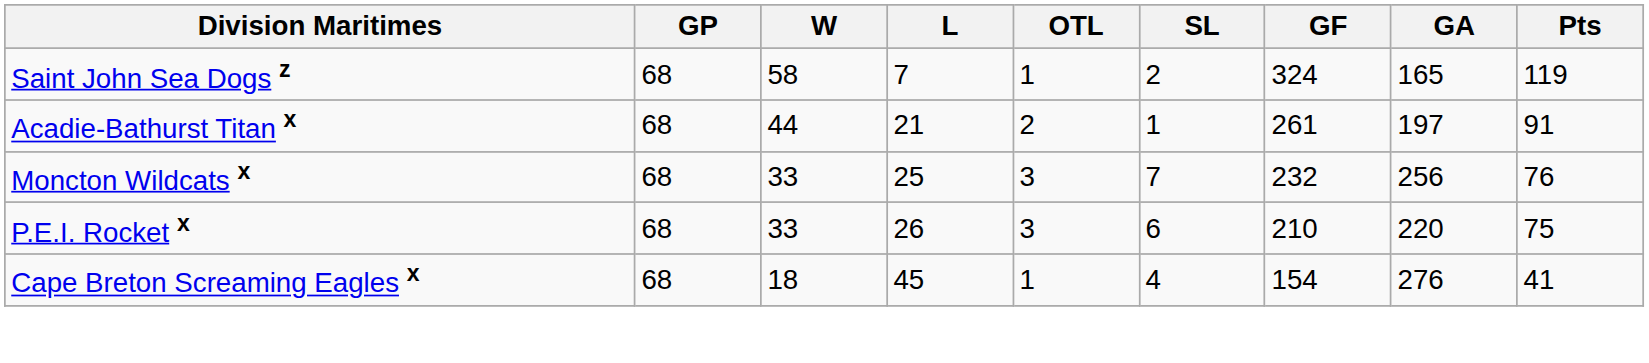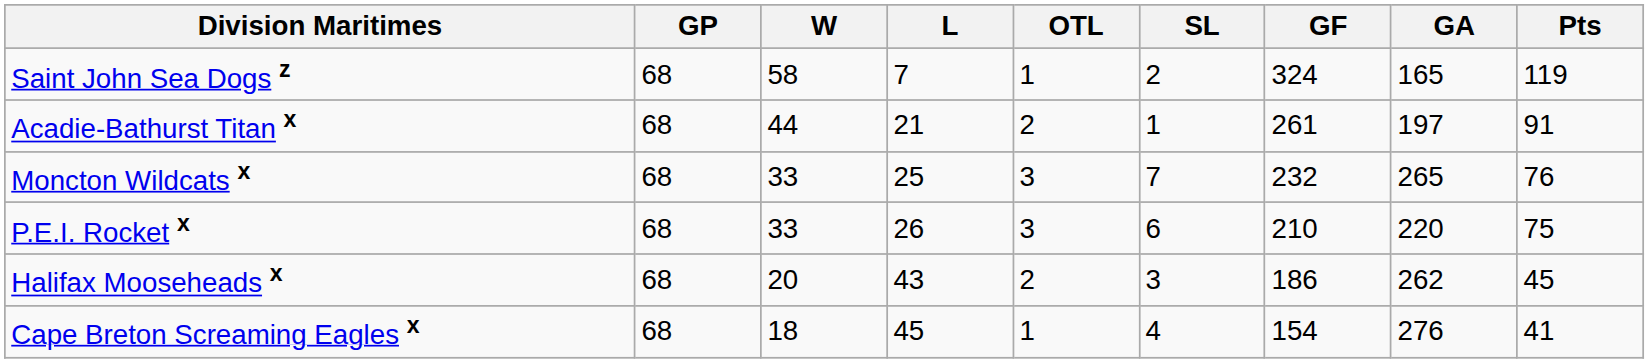 <table class="wikitable" style="width: 75%">
 <tr>
 <th width=25%>Division Maritimes</th>
 <th width=5%>GP</th>
 <th width=5%>W</th>
 <th width=5%>L</th>
 <th width=5%>OTL</th>
 <th width=5%>SL</th>
 <th width=5%>GF</th>
 <th width=5%>GA</th>
 <th width=5%>Pts</th>
 </tr>
 <tr>
 <td><a href='#'>Saint John Sea Dogs</a> <sup><strong>z</strong></sup></td>
 <td>68</td>
 <td>58</td>
 <td>7</td>
 <td>1</td>
 <td>2</td>
 <td>324</td>
 <td>165</td>
 <td>119</td>
 </tr>
 <tr>
 <td><a href='#'>Acadie-Bathurst Titan</a> <sup><strong>x</strong></sup></td>
 <td>68</td>
 <td>44</td>
 <td>21</td>
 <td>2</td>
 <td>1</td>
 <td>261</td>
 <td>197</td>
 <td>91</td>
 </tr>
 <tr>
 <td><a href='#'>Moncton Wildcats</a> <sup><strong>x</strong></sup></td>
 <td>68</td>
 <td>33</td>
 <td>25</td>
 <td>3</td>
 <td>7</td>
 <td>232</td>
-<td>256</td>
+<td>265</td>
 <td>76</td>
 </tr>
 <tr>
 <td><a href='#'>P.E.I. Rocket</a> <sup><strong>x</strong></sup></td>
 <td>68</td>
 <td>33</td>
 <td>26</td>
 <td>3</td>
 <td>6</td>
 <td>210</td>
 <td>220</td>
 <td>75</td>
 </tr>
 <tr>
+<td><a href='#'>Halifax Mooseheads</a> <sup><strong>x</strong></sup></td>
+<td>68</td>
+<td>20</td>
+<td>43</td>
+<td>2</td>
+<td>3</td>
+<td>186</td>
+<td>262</td>
+<td>45</td>
+</tr>
+<tr>
 <td><a href='#'>Cape Breton Screaming Eagles</a> <sup><strong>x</strong></sup></td>
 <td>68</td>
 <td>18</td>
 <td>45</td>
 <td>1</td>
 <td>4</td>
 <td>154</td>
 <td>276</td>
 <td>41</td>
 </tr>
 </table>
